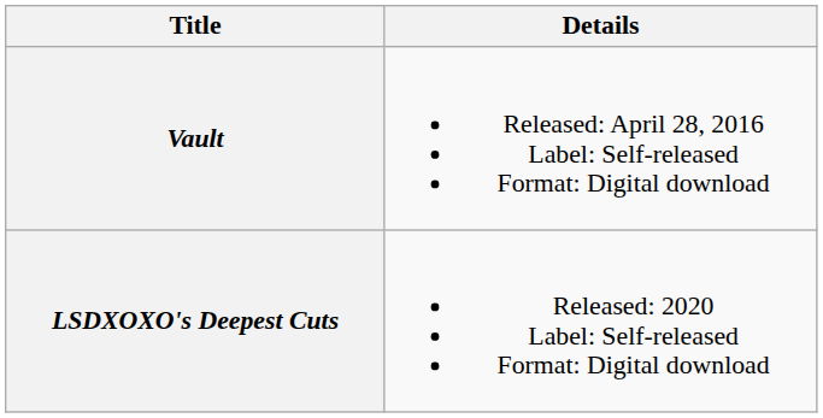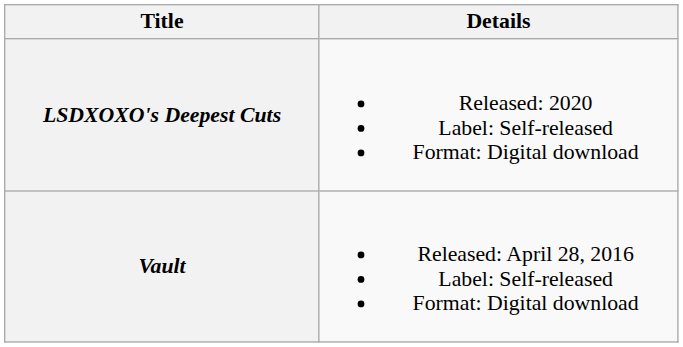 <table class="wikitable plainrowheaders" style="text-align:center;">
 <tr>
 <th scope="col" style="width:14em;">Title</th>
 <th scope="col" style="width:16em;">Details</th>
 </tr>
 <tr>
+<th scope="row"><em>LSDXOXO's Deepest Cuts</em></th>
+<td><br><ul><li>Released: 2020</li><li>Label: Self-released</li><li>Format: Digital download</li></ul></td>
+</tr>
+<tr>
 <th scope="row"><em>Vault</em></th>
 <td><br><ul><li>Released: April 28, 2016</li><li>Label: Self-released</li><li>Format: Digital download</li></ul></td>
 </tr>
-<tr>
-<th scope="row"><em>LSDXOXO's Deepest Cuts</em></th>
-<td><br><ul><li>Released: 2020</li><li>Label: Self-released</li><li>Format: Digital download</li></ul></td>
-</tr>
 </table>
